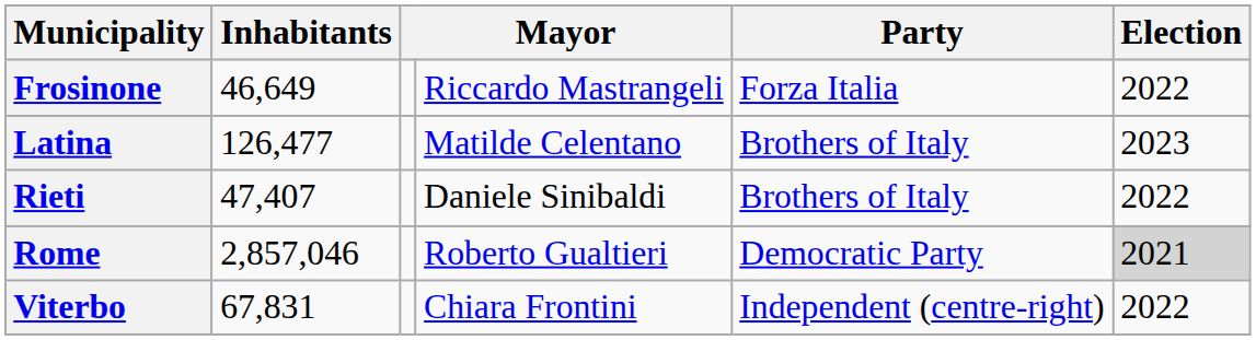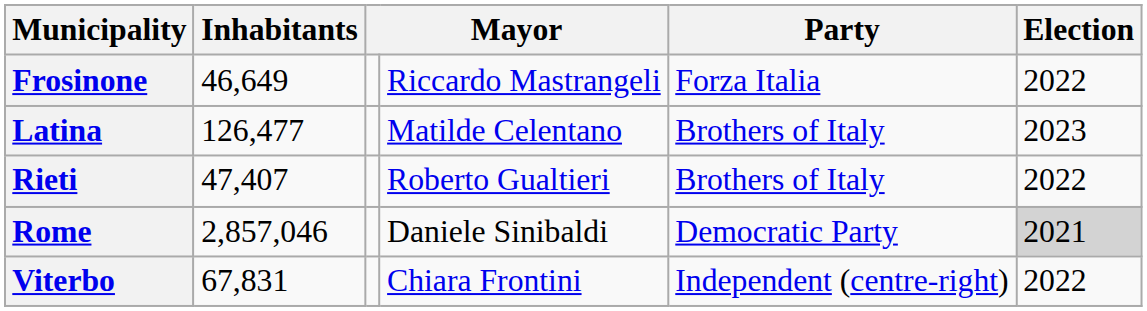 <table class="wikitable" border="1">
 <tr>
 <th scope="col">Municipality</th>
 <th colspan=1>Inhabitants</th>
 <th colspan=2>Mayor</th>
 <th colspan=1>Party</th>
 <th colspan=1>Election</th>
 </tr>
 <tr>
 <th scope="row" style="text-align: left;"><a href='#'>Frosinone</a></th>
 <td>46,649</td>
 <td></td>
 <td><a href='#'>Riccardo Mastrangeli</a></td>
 <td><a href='#'>Forza Italia</a></td>
 <td>2022</td>
 </tr>
 <tr>
 <th scope="row" style="text-align: left;"><a href='#'>Latina</a></th>
 <td>126,477</td>
 <td></td>
 <td><a href='#'>Matilde Celentano</a></td>
 <td><a href='#'>Brothers of Italy</a></td>
 <td>2023</td>
 </tr>
 <tr>
 <th scope="row" style="text-align: left;"><a href='#'>Rieti</a></th>
 <td>47,407</td>
 <td></td>
-<td>Daniele Sinibaldi</td>
+<td><a href='#'>Roberto Gualtieri</a></td>
 <td><a href='#'>Brothers of Italy</a></td>
 <td>2022</td>
 </tr>
 <tr>
 <th scope="row" style="text-align: left;"><a href='#'>Rome</a></th>
 <td>2,857,046</td>
 <td></td>
-<td><a href='#'>Roberto Gualtieri</a></td>
+<td>Daniele Sinibaldi</td>
 <td><a href='#'>Democratic Party</a></td>
 <td style="background: lightgrey;">2021</td>
 </tr>
 <tr>
 <th scope="row" style="text-align: left;"><a href='#'>Viterbo</a></th>
 <td>67,831</td>
 <td></td>
 <td><a href='#'>Chiara Frontini</a></td>
 <td><a href='#'>Independent</a> (<a href='#'>centre-right</a>)</td>
 <td>2022</td>
 </tr>
 </table>
